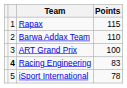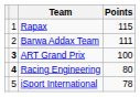 <table class="wikitable" style="font-size: 85%;">
 <tr>
 <th></th>
 <th></th>
 <th>Team</th>
 <th>Points</th>
 </tr>
 <tr>
 <td align="left"></td>
 <td align="center">1</td>
 <td> <a href='#'>Rapax</a></td>
 <td align="right">115</td>
 </tr>
 <tr>
 <td align="left"></td>
 <td align="center">2</td>
 <td> <a href='#'>Barwa Addax Team</a></td>
-<td align="right">110</td>
+<td align="right">111</td>
 </tr>
 <tr>
 <td align="left"></td>
-<td align="center">3</td>
+<td align="center"><strong>3</strong></td>
 <td> <a href='#'>ART Grand Prix</a></td>
 <td align="right">100</td>
 </tr>
 <tr>
 <td align="left"></td>
 <td align="center"><strong>4</strong></td>
 <td> <a href='#'>Racing Engineering</a></td>
-<td align="right">83</td>
+<td align="right">80</td>
 </tr>
 <tr>
 <td align="left"></td>
 <td align="center">5</td>
 <td> <a href='#'>iSport International</a></td>
 <td align="right">78</td>
 </tr>
 </table>
